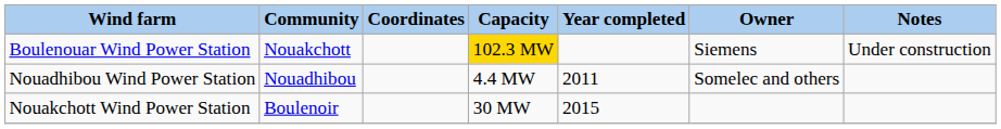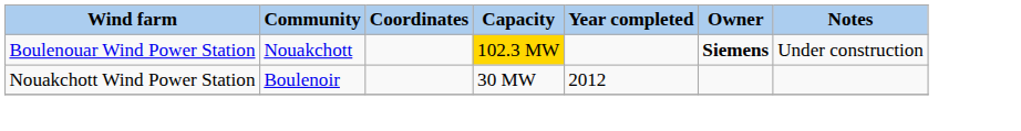 <table class="wikitable sortable">
 <tr>
 <th style="background-color:#ABCDEF;">Wind farm</th>
 <th style="background-color:#ABCDEF;">Community</th>
 <th style="background-color:#ABCDEF;">Coordinates</th>
 <th style="background-color:#ABCDEF;">Capacity</th>
 <th style="background-color:#ABCDEF;">Year completed</th>
 <th style="background-color:#ABCDEF;">Owner</th>
 <th style="background-color:#ABCDEF;">Notes</th>
 </tr>
 <tr>
 <td><a href='#'>Boulenouar Wind Power Station</a></td>
 <td><a href='#'>Nouakchott</a></td>
 <td></td>
 <td style="background: gold;">102.3 MW</td>
 <td></td>
-<td>Siemens</td>
+<td><strong>Siemens</strong></td>
 <td>Under construction</td>
-</tr>
-<tr>
-<td>Nouadhibou Wind Power Station</td>
-<td><a href='#'>Nouadhibou</a></td>
-<td></td>
-<td>4.4 MW</td>
-<td>2011</td>
-<td>Somelec and others</td>
-<td></td>
 </tr>
 <tr>
 <td>Nouakchott Wind Power Station</td>
 <td><a href='#'>Boulenoir</a></td>
 <td></td>
 <td>30 MW</td>
-<td>2015</td>
+<td>2012</td>
 <td></td>
 <td></td>
 </tr>
 <tr>
 </tr>
 </table>
